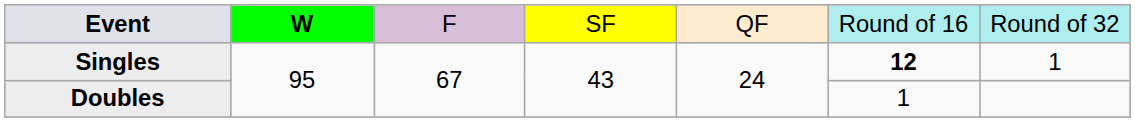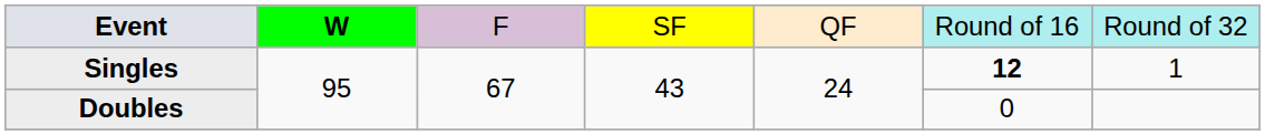 <table class=wikitable style=font-size:90%;text-align:center>
 <tr>
 <td style="width:130px; background:#dfe2e9;"><strong>Event</strong></td>
 <td style="width:80px; background:lime;"><strong>W</strong></td>
 <td style="width:85px; background:thistle;">F</td>
 <td style="width:85px; background:#ff0;">SF</td>
 <td style="width:85px; background:#ffebcd;">QF</td>
 <td style="width:85px; background:#afeeee;">Round of 16</td>
 <td style="width:85px; background:#afeeee;">Round of 32</td>
 </tr>
 <tr>
 <th style="background:#ededed;">Singles</th>
 <td rowspan=2>95</td>
 <td rowspan=2>67</td>
 <td rowspan=2>43</td>
 <td rowspan=2>24</td>
 <td><strong>12</strong></td>
 <td>1</td>
 </tr>
 <tr>
 <th style="background:#ededed;">Doubles</th>
-<td>1</td>
+<td>0</td>
 <td></td>
 </tr>
 </table>
